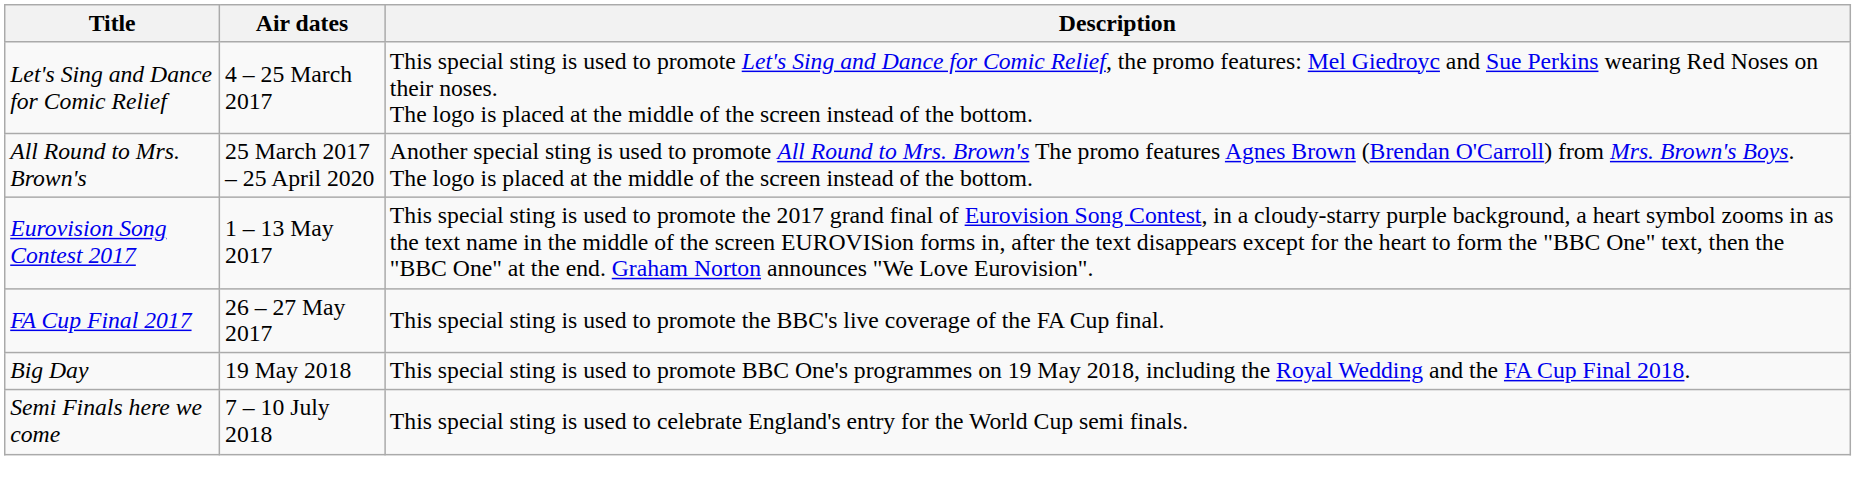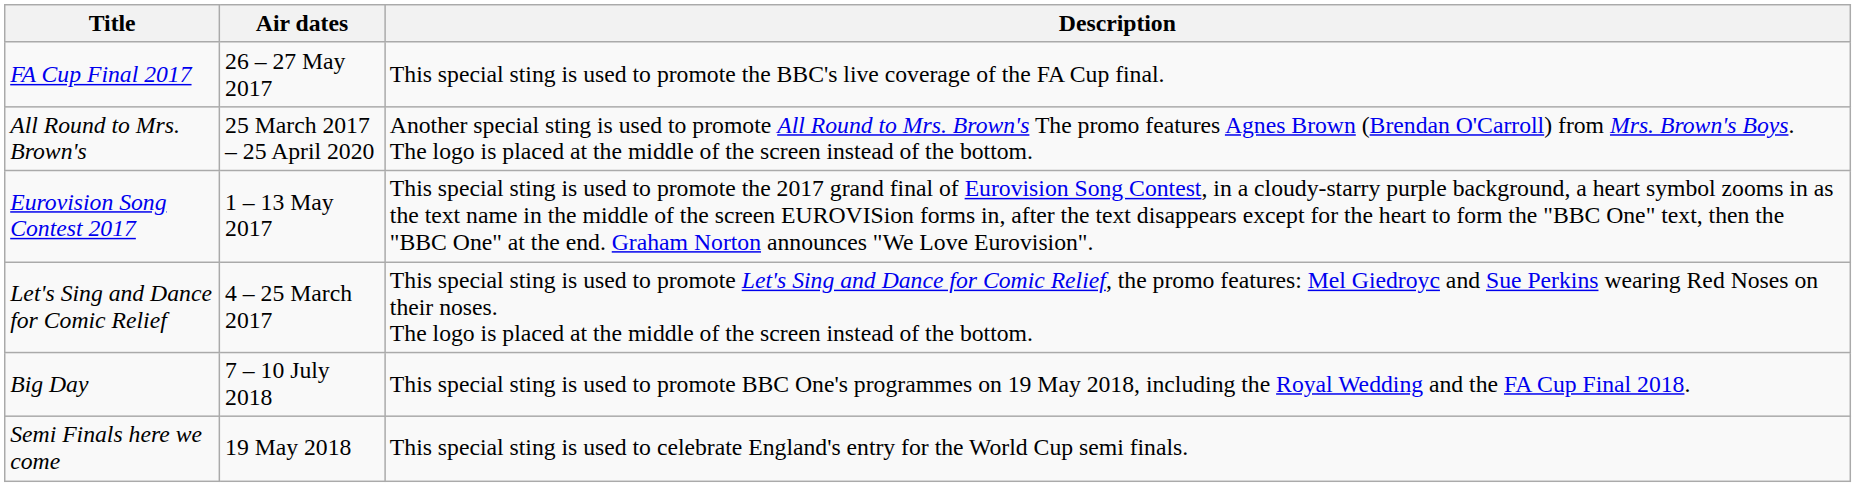 <table class="wikitable">
 <tr>
 <th>Title</th>
 <th>Air dates</th>
 <th>Description</th>
 </tr>
 <tr>
-<td><em>Let's Sing and Dance for Comic Relief</em></td>
-<td>4 – 25 March 2017</td>
-<td>This special sting is used to promote <em><a href='#'>Let's Sing and Dance for Comic Relief</a></em>, the promo features: <a href='#'>Mel Giedroyc</a> and <a href='#'>Sue Perkins</a> wearing Red Noses on their noses.<br>The logo is placed at the middle of the screen instead of the bottom.</td>
+<td><em><a href='#'>FA Cup Final 2017</a></em></td>
+<td>26 – 27 May 2017</td>
+<td>This special sting is used to promote the BBC's live coverage of the FA Cup final.</td>
 </tr>
 <tr>
 <td><em>All Round to Mrs. Brown's</em></td>
 <td>25 March 2017 – 25 April 2020</td>
 <td>Another special sting is used to promote <em><a href='#'>All Round to Mrs. Brown's</a></em> The promo features <a href='#'>Agnes Brown</a> (<a href='#'>Brendan O'Carroll</a>) from <em><a href='#'>Mrs. Brown's Boys</a></em>.<br>The logo is placed at the middle of the screen instead of the bottom.</td>
 </tr>
 <tr>
 <td><em><a href='#'>Eurovision Song Contest 2017</a></em></td>
 <td>1 – 13 May 2017</td>
 <td>This special sting is used to promote the 2017 grand final of <a href='#'>Eurovision Song Contest</a>, in a cloudy-starry purple background, a heart symbol zooms in as the text name in the middle of the screen EUROVISion forms in, after the text disappears except for the heart to form the "BBC One" text, then the "BBC One" at the end. <a href='#'>Graham Norton</a> announces "We Love Eurovision".</td>
 </tr>
 <tr>
-<td><em><a href='#'>FA Cup Final 2017</a></em></td>
-<td>26 – 27 May 2017</td>
-<td>This special sting is used to promote the BBC's live coverage of the FA Cup final.</td>
+<td><em>Let's Sing and Dance for Comic Relief</em></td>
+<td>4 – 25 March 2017</td>
+<td>This special sting is used to promote <em><a href='#'>Let's Sing and Dance for Comic Relief</a></em>, the promo features: <a href='#'>Mel Giedroyc</a> and <a href='#'>Sue Perkins</a> wearing Red Noses on their noses.<br>The logo is placed at the middle of the screen instead of the bottom.</td>
 </tr>
 <tr>
 <td><em>Big Day</em></td>
-<td>19 May 2018</td>
+<td>7 – 10 July 2018</td>
 <td>This special sting is used to promote BBC One's programmes on 19 May 2018, including the <a href='#'>Royal Wedding</a> and the <a href='#'>FA Cup Final 2018</a>.</td>
 </tr>
 <tr>
 <td><em>Semi Finals here we come</em></td>
-<td>7 – 10 July 2018</td>
+<td>19 May 2018</td>
 <td>This special sting is used to celebrate England's entry for the World Cup semi finals.</td>
 </tr>
 </table>
